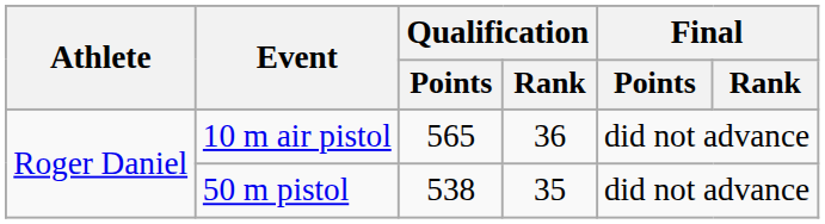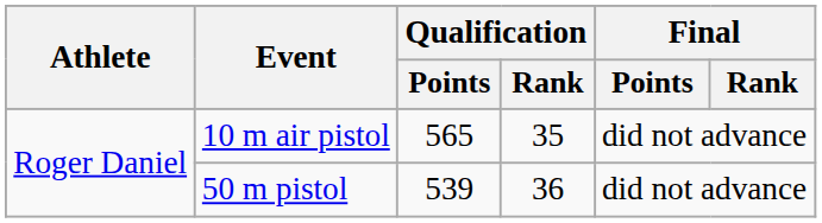 <table class="wikitable" style="font-size:90%">
 <tr>
 <th rowspan="2">Athlete</th>
 <th rowspan="2">Event</th>
 <th colspan=2>Qualification</th>
 <th colspan=2>Final</th>
 </tr>
 <tr style="font-size:95%">
 <th>Points</th>
 <th>Rank</th>
 <th>Points</th>
 <th>Rank</th>
 </tr>
 <tr align=center>
 <td align=left rowspan=2><a href='#'>Roger Daniel</a></td>
 <td align=left><a href='#'>10 m air pistol</a></td>
 <td>565</td>
-<td>36</td>
+<td>35</td>
 <td colspan=2>did not advance</td>
 </tr>
 <tr align=center>
 <td align=left><a href='#'>50 m pistol</a></td>
-<td>538</td>
-<td>35</td>
+<td>539</td>
+<td>36</td>
 <td colspan=2>did not advance</td>
 </tr>
 </table>
